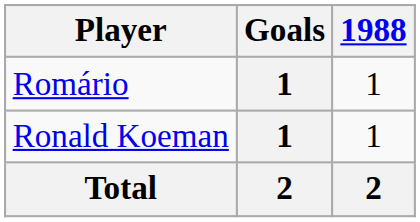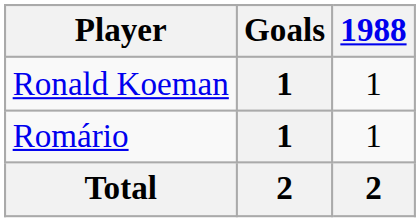 <table class="wikitable sortable" style="text-align:center;">
 <tr>
 <th>Player</th>
 <th>Goals</th>
 <th><a href='#'>1988</a></th>
 </tr>
 <tr>
-<td align="left"> <a href='#'>Romário</a></td>
+<td align="left"> <a href='#'>Ronald Koeman</a></td>
 <th>1</th>
 <td>1</td>
 </tr>
 <tr>
-<td align="left"> <a href='#'>Ronald Koeman</a></td>
+<td align="left"> <a href='#'>Romário</a></td>
 <th>1</th>
 <td>1</td>
 </tr>
 <tr class="sortbottom">
 <th>Total</th>
 <th>2</th>
 <th>2</th>
 </tr>
 </table>
